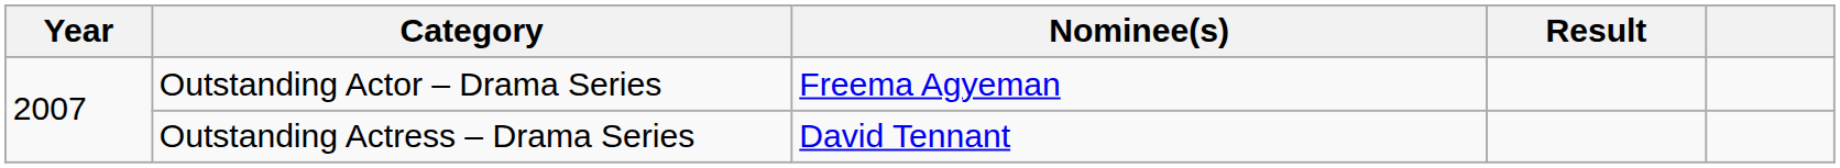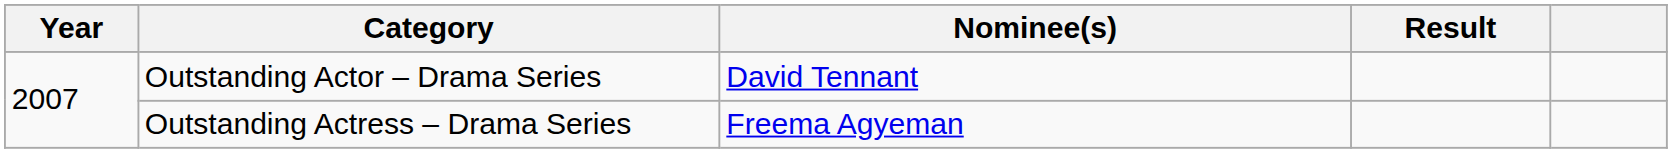 <table class="wikitable" style="width:70%">
 <tr>
 <th style="width:8%">Year</th>
 <th style="width:35%">Category</th>
 <th style="width:38%">Nominee(s)</th>
 <th style="width:12%">Result</th>
 <th style="width:7%"></th>
 </tr>
 <tr>
 <td rowspan="2">2007</td>
 <td>Outstanding Actor – Drama Series</td>
-<td><a href='#'>Freema Agyeman</a></td>
+<td><a href='#'>David Tennant</a></td>
 <td></td>
 <td></td>
 </tr>
 <tr>
 <td>Outstanding Actress – Drama Series</td>
-<td><a href='#'>David Tennant</a></td>
+<td><a href='#'>Freema Agyeman</a></td>
 <td></td>
 <td></td>
 </tr>
 </table>
